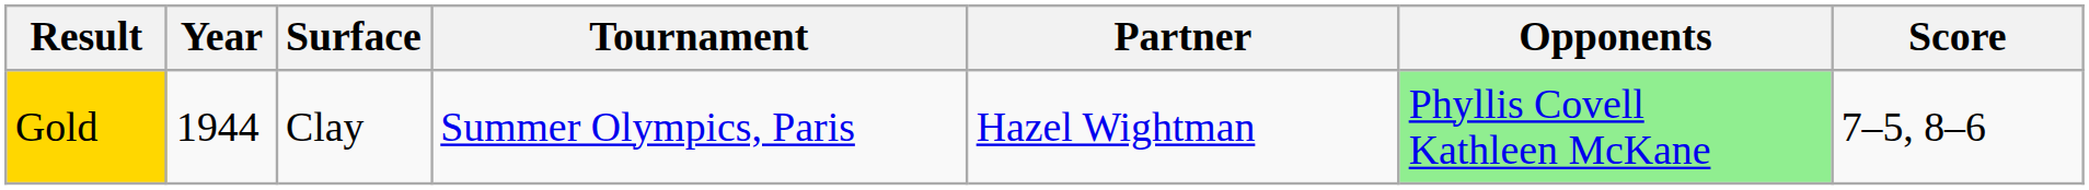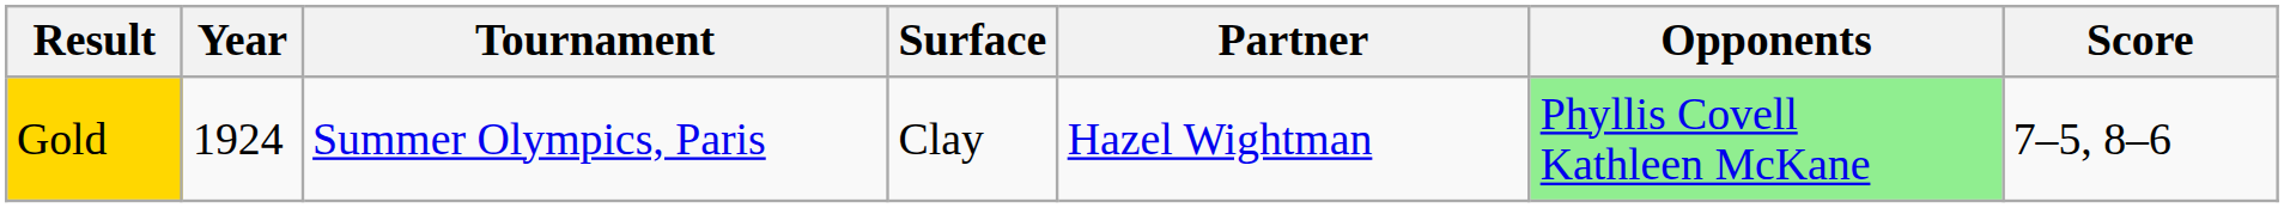 <table class="wikitable">
 <tr>
 <th style="width:55px">Result</th>
 <th style="width:35px">Year</th>
+<th style="width:200px">Tournament</th>
 <th style="width:50px">Surface</th>
-<th style="width:200px">Tournament</th>
 <th style="width:160px">Partner</th>
 <th style="width:160px">Opponents</th>
 <th style="width:90px">Score</th>
 </tr>
 <tr>
 <td bgcolor="gold">Gold</td>
-<td>1944</td>
+<td>1924</td>
+<td><a href='#'>Summer Olympics, Paris</a></td>
 <td>Clay</td>
-<td><a href='#'>Summer Olympics, Paris</a></td>
 <td> <a href='#'>Hazel Wightman</a></td>
 <td style="background: lightgreen;"> <a href='#'>Phyllis Covell</a><br> <a href='#'>Kathleen McKane</a></td>
 <td>7–5, 8–6</td>
 </tr>
 </table>
